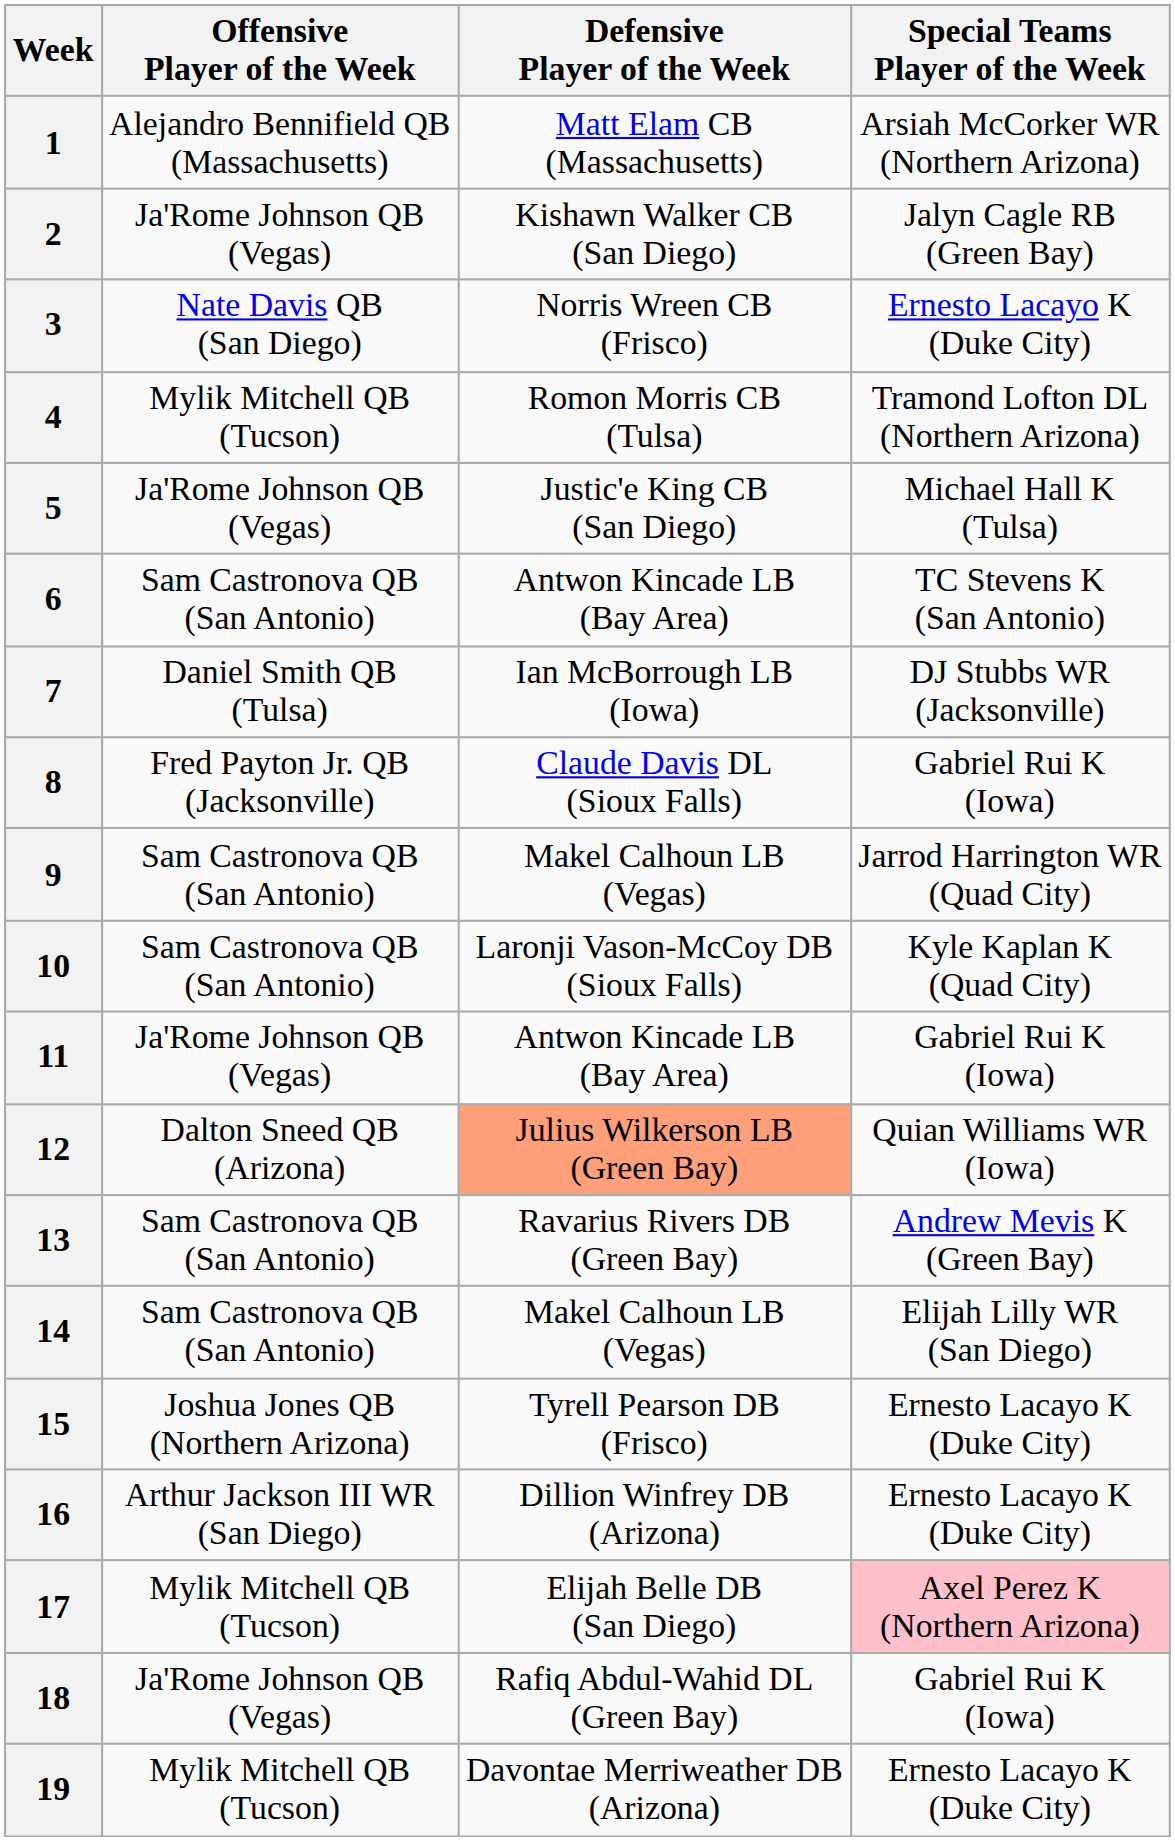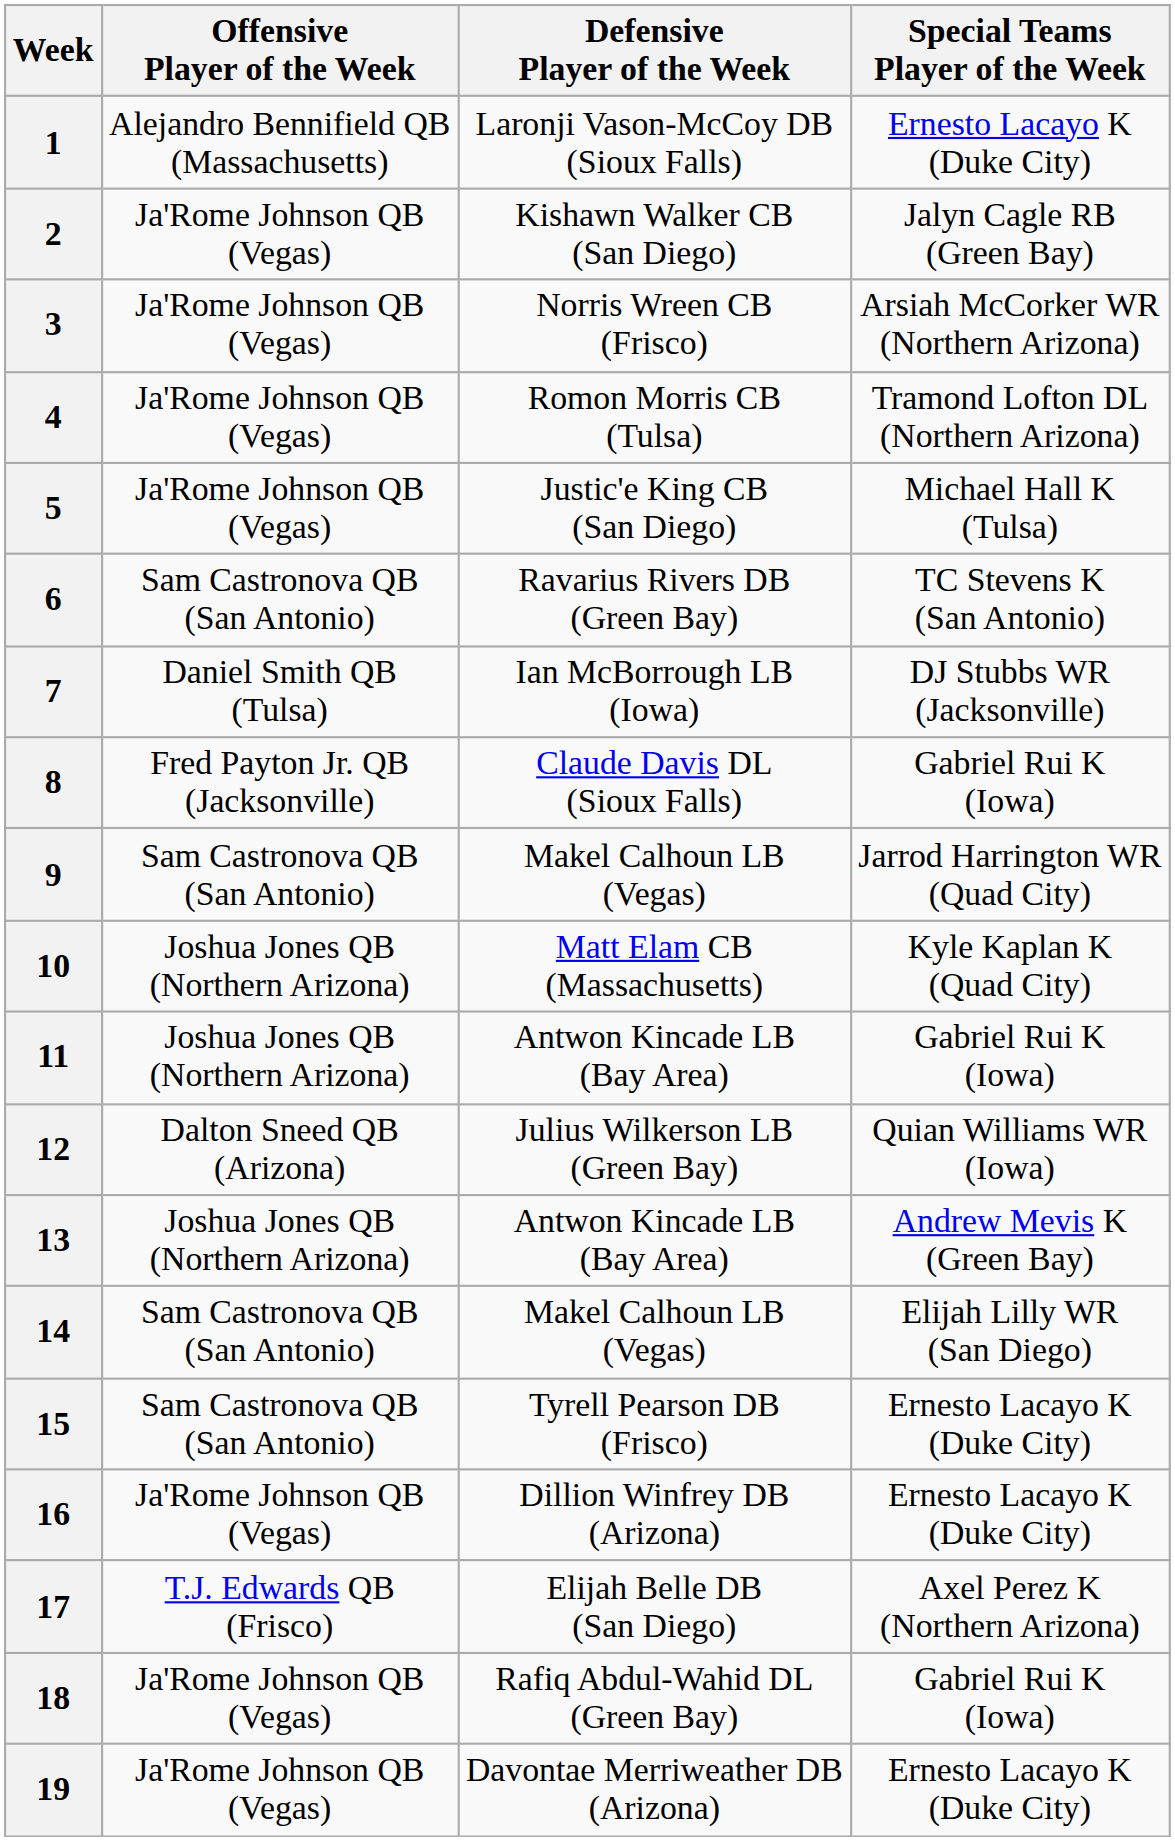 <table class="wikitable" style="text-align: center;">
 <tr>
 <th>Week</th>
 <th>Offensive<br>Player of the Week</th>
 <th>Defensive<br>Player of the Week</th>
 <th>Special Teams<br>Player of the Week</th>
 </tr>
 <tr>
 <th>1</th>
 <td>Alejandro Bennifield QB<br>(Massachusetts)</td>
-<td><a href='#'>Matt Elam</a> CB<br>(Massachusetts)</td>
-<td>Arsiah McCorker WR<br>(Northern Arizona)</td>
+<td>Laronji Vason-McCoy DB<br>(Sioux Falls)</td>
+<td><a href='#'>Ernesto Lacayo</a> K<br>(Duke City)</td>
 </tr>
 <tr>
 <th>2</th>
 <td>Ja'Rome Johnson QB<br>(Vegas)</td>
 <td>Kishawn Walker CB<br>(San Diego)</td>
 <td>Jalyn Cagle RB<br>(Green Bay)</td>
 </tr>
 <tr>
 <th>3</th>
-<td><a href='#'>Nate Davis</a> QB<br>(San Diego)</td>
+<td>Ja'Rome Johnson QB<br>(Vegas)</td>
 <td>Norris Wreen CB<br>(Frisco)</td>
-<td><a href='#'>Ernesto Lacayo</a> K<br>(Duke City)</td>
+<td>Arsiah McCorker WR<br>(Northern Arizona)</td>
 </tr>
 <tr>
 <th>4</th>
-<td>Mylik Mitchell QB<br>(Tucson)</td>
+<td>Ja'Rome Johnson QB<br>(Vegas)</td>
 <td>Romon Morris CB<br>(Tulsa)</td>
 <td>Tramond Lofton DL<br>(Northern Arizona)</td>
 </tr>
 <tr>
 <th>5</th>
 <td>Ja'Rome Johnson QB<br>(Vegas)</td>
 <td>Justic'e King CB<br>(San Diego)</td>
 <td>Michael Hall K<br>(Tulsa)</td>
 </tr>
 <tr>
 <th>6</th>
 <td>Sam Castronova QB<br>(San Antonio)</td>
-<td>Antwon Kincade LB<br>(Bay Area)</td>
+<td>Ravarius Rivers DB<br>(Green Bay)</td>
 <td>TC Stevens K<br>(San Antonio)</td>
 </tr>
 <tr>
 <th>7</th>
 <td>Daniel Smith QB<br>(Tulsa)</td>
 <td>Ian McBorrough LB<br>(Iowa)</td>
 <td>DJ Stubbs WR<br>(Jacksonville)</td>
 </tr>
 <tr>
 <th>8</th>
 <td>Fred Payton Jr. QB<br>(Jacksonville)</td>
 <td><a href='#'>Claude Davis</a> DL<br>(Sioux Falls)</td>
 <td>Gabriel Rui K<br>(Iowa)</td>
 </tr>
 <tr>
 <th>9</th>
 <td>Sam Castronova QB<br>(San Antonio)</td>
 <td>Makel Calhoun LB<br>(Vegas)</td>
 <td>Jarrod Harrington WR<br>(Quad City)</td>
 </tr>
 <tr>
 <th>10</th>
-<td>Sam Castronova QB<br>(San Antonio)</td>
-<td>Laronji Vason-McCoy DB<br>(Sioux Falls)</td>
+<td>Joshua Jones QB<br>(Northern Arizona)</td>
+<td><a href='#'>Matt Elam</a> CB<br>(Massachusetts)</td>
 <td>Kyle Kaplan K<br>(Quad City)</td>
 </tr>
 <tr>
 <th>11</th>
-<td>Ja'Rome Johnson QB<br>(Vegas)</td>
+<td>Joshua Jones QB<br>(Northern Arizona)</td>
 <td>Antwon Kincade LB<br>(Bay Area)</td>
 <td>Gabriel Rui K<br>(Iowa)</td>
 </tr>
 <tr>
 <th>12</th>
 <td>Dalton Sneed QB<br>(Arizona)</td>
-<td style="background: lightsalmon;">Julius Wilkerson LB<br>(Green Bay)</td>
+<td>Julius Wilkerson LB<br>(Green Bay)</td>
 <td>Quian Williams WR<br>(Iowa)</td>
 </tr>
 <tr>
 <th>13</th>
-<td>Sam Castronova QB<br>(San Antonio)</td>
-<td>Ravarius Rivers DB<br>(Green Bay)</td>
+<td>Joshua Jones QB<br>(Northern Arizona)</td>
+<td>Antwon Kincade LB<br>(Bay Area)</td>
 <td><a href='#'>Andrew Mevis</a> K<br>(Green Bay)</td>
 </tr>
 <tr>
 <th>14</th>
 <td>Sam Castronova QB<br>(San Antonio)</td>
 <td>Makel Calhoun LB<br>(Vegas)</td>
 <td>Elijah Lilly WR<br>(San Diego)</td>
 </tr>
 <tr>
 <th>15</th>
-<td>Joshua Jones QB<br>(Northern Arizona)</td>
+<td>Sam Castronova QB<br>(San Antonio)</td>
 <td>Tyrell Pearson DB<br>(Frisco)</td>
 <td>Ernesto Lacayo K<br>(Duke City)</td>
 </tr>
 <tr>
 <th>16</th>
-<td>Arthur Jackson III WR<br>(San Diego)</td>
+<td>Ja'Rome Johnson QB<br>(Vegas)</td>
 <td>Dillion Winfrey DB<br>(Arizona)</td>
 <td>Ernesto Lacayo K<br>(Duke City)</td>
 </tr>
 <tr>
 <th>17</th>
-<td>Mylik Mitchell QB<br>(Tucson)</td>
+<td><a href='#'>T.J. Edwards</a> QB<br>(Frisco)</td>
 <td>Elijah Belle DB<br>(San Diego)</td>
-<td style="background: pink;">Axel Perez K<br>(Northern Arizona)</td>
+<td>Axel Perez K<br>(Northern Arizona)</td>
 </tr>
 <tr>
 <th>18</th>
 <td>Ja'Rome Johnson QB<br>(Vegas)</td>
 <td>Rafiq Abdul-Wahid DL<br>(Green Bay)</td>
 <td>Gabriel Rui K<br>(Iowa)</td>
 </tr>
 <tr>
 <th>19</th>
-<td>Mylik Mitchell QB<br>(Tucson)</td>
+<td>Ja'Rome Johnson QB<br>(Vegas)</td>
 <td>Davontae Merriweather DB<br>(Arizona)</td>
 <td>Ernesto Lacayo K<br>(Duke City)</td>
 </tr>
 </table>
